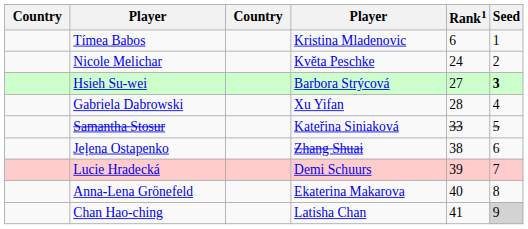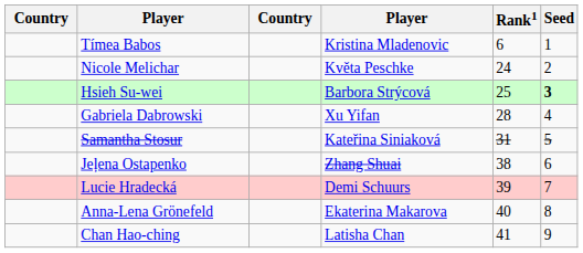 <table class="sortable wikitable">
 <tr>
 <th width="70">Country</th>
 <th width="175">Player</th>
 <th width="70">Country</th>
 <th width="175">Player</th>
 <th>Rank<sup>1</sup></th>
 <th>Seed</th>
 </tr>
 <tr>
 <td></td>
 <td><a href='#'>Tímea Babos</a></td>
 <td></td>
 <td><a href='#'>Kristina Mladenovic</a></td>
 <td>6</td>
 <td>1</td>
 </tr>
 <tr>
 <td></td>
 <td><a href='#'>Nicole Melichar</a></td>
 <td></td>
 <td><a href='#'>Květa Peschke</a></td>
 <td>24</td>
 <td>2</td>
 </tr>
 <tr style="background:#cfc;">
 <td></td>
 <td><a href='#'>Hsieh Su-wei</a></td>
 <td></td>
 <td><a href='#'>Barbora Strýcová</a></td>
-<td>27</td>
+<td>25</td>
 <td><strong>3</strong></td>
 </tr>
 <tr>
 <td></td>
 <td><a href='#'>Gabriela Dabrowski</a></td>
 <td></td>
 <td><a href='#'>Xu Yifan</a></td>
 <td>28</td>
 <td>4</td>
 </tr>
 <tr>
 <td><s></s></td>
 <td><a href='#'><s>Samantha Stosur</s></a></td>
 <td><s></s></td>
 <td><a href='#'>Kateřina Siniaková</a></td>
-<td><s>33</s></td>
+<td><s>31</s></td>
 <td><s>5</s></td>
 </tr>
 <tr>
 <td></td>
 <td><a href='#'>Jeļena Ostapenko</a></td>
 <td></td>
 <td><a href='#'><s>Zhang Shuai</s></a></td>
 <td>38</td>
 <td>6</td>
 </tr>
 <tr style="background:#fcc;">
 <td></td>
 <td><a href='#'>Lucie Hradecká</a></td>
 <td></td>
 <td><a href='#'>Demi Schuurs</a></td>
 <td>39</td>
 <td>7</td>
 </tr>
 <tr>
 <td></td>
 <td><a href='#'>Anna-Lena Grönefeld</a></td>
 <td></td>
 <td><a href='#'>Ekaterina Makarova</a></td>
 <td>40</td>
 <td>8</td>
 </tr>
 <tr>
 <td></td>
 <td><a href='#'>Chan Hao-ching</a></td>
 <td></td>
 <td><a href='#'>Latisha Chan</a></td>
 <td>41</td>
-<td style="background: lightgrey;">9</td>
+<td>9</td>
 </tr>
 </table>
